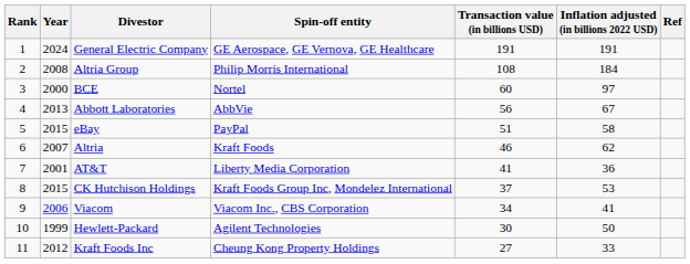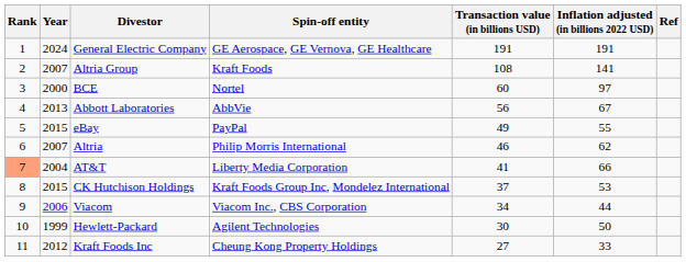 <table class="wikitable">
 <tr style="background:#eee;">
 <th>Rank</th>
 <th>Year</th>
 <th>Divestor</th>
 <th>Spin-off entity</th>
 <th>Transaction value<br><small>(in billions USD)</small></th>
 <th>Inflation adjusted<br><small>(in billions 2022 USD)</small></th>
 <th>Ref</th>
 </tr>
 <tr>
 <td style="text-align:center;">1</td>
 <td>2024</td>
 <td> <a href='#'>General Electric Company</a></td>
 <td> <a href='#'>GE Aerospace</a>, <a href='#'>GE Vernova</a>, <a href='#'>GE Healthcare</a></td>
 <td style="text-align:center;">191</td>
 <td style="text-align:center;">191</td>
 <td></td>
 </tr>
 <tr>
 <td style="text-align:center;">2</td>
-<td>2008</td>
+<td>2007</td>
 <td> <a href='#'>Altria Group</a></td>
-<td> <a href='#'>Philip Morris International</a></td>
+<td> <a href='#'>Kraft Foods</a></td>
 <td style="text-align:center;">108</td>
-<td style="text-align:center;">184</td>
+<td style="text-align:center;">141</td>
 <td></td>
 </tr>
 <tr>
 <td style="text-align:center;">3</td>
 <td>2000</td>
 <td> <a href='#'>BCE</a></td>
 <td> <a href='#'>Nortel</a></td>
 <td style="text-align:center;">60</td>
 <td style="text-align:center;">97</td>
 <td></td>
 </tr>
 <tr>
 <td style="text-align:center;">4</td>
 <td>2013</td>
 <td> <a href='#'>Abbott Laboratories</a></td>
 <td> <a href='#'>AbbVie</a></td>
 <td style="text-align:center;">56</td>
 <td style="text-align:center;">67</td>
 <td></td>
 </tr>
 <tr>
 <td style="text-align:center;">5</td>
 <td>2015</td>
 <td> <a href='#'>eBay</a></td>
 <td> <a href='#'>PayPal</a></td>
-<td style="text-align:center;">51</td>
-<td style="text-align:center;">58</td>
+<td style="text-align:center;">49</td>
+<td style="text-align:center;">55</td>
 <td></td>
 </tr>
 <tr>
 <td style="text-align:center;">6</td>
 <td>2007</td>
 <td> <a href='#'>Altria</a></td>
-<td> <a href='#'>Kraft Foods</a></td>
+<td> <a href='#'>Philip Morris International</a></td>
 <td style="text-align:center;">46</td>
 <td style="text-align:center;">62</td>
 <td></td>
 </tr>
 <tr>
-<td style="text-align:center;">7</td>
-<td>2001</td>
+<td style="background: lightsalmon; text-align:center;">7</td>
+<td>2004</td>
 <td> <a href='#'>AT&T</a></td>
 <td> <a href='#'>Liberty Media Corporation</a></td>
 <td style="text-align:center;">41</td>
-<td style="text-align:center;">36</td>
+<td style="text-align:center;">66</td>
 <td></td>
 </tr>
 <tr>
 <td style="text-align:center;">8</td>
 <td>2015</td>
 <td> <a href='#'>CK Hutchison Holdings</a></td>
 <td> <a href='#'>Kraft Foods Group Inc</a>, <a href='#'>Mondelez International</a></td>
 <td style="text-align:center;">37</td>
 <td style="text-align:center;">53</td>
 <td></td>
 </tr>
 <tr>
 <td style="text-align:center;">9</td>
 <td><a href='#'>2006</a></td>
 <td> <a href='#'>Viacom</a></td>
 <td> <a href='#'>Viacom Inc.</a>, <a href='#'>CBS Corporation</a></td>
 <td style="text-align:center;">34</td>
-<td style="text-align:center;">41</td>
+<td style="text-align:center;">44</td>
 <td></td>
 </tr>
 <tr>
 <td style="text-align:center;">10</td>
 <td>1999</td>
 <td> <a href='#'>Hewlett-Packard</a></td>
 <td> <a href='#'>Agilent Technologies</a></td>
 <td style="text-align:center;">30</td>
 <td style="text-align:center;">50</td>
 <td></td>
 </tr>
 <tr>
 <td style="text-align:center;">11</td>
 <td>2012</td>
 <td> <a href='#'>Kraft Foods Inc</a></td>
 <td> <a href='#'>Cheung Kong Property Holdings</a></td>
 <td style="text-align:center;">27</td>
 <td style="text-align:center;">33</td>
 <td></td>
 </tr>
 </table>
